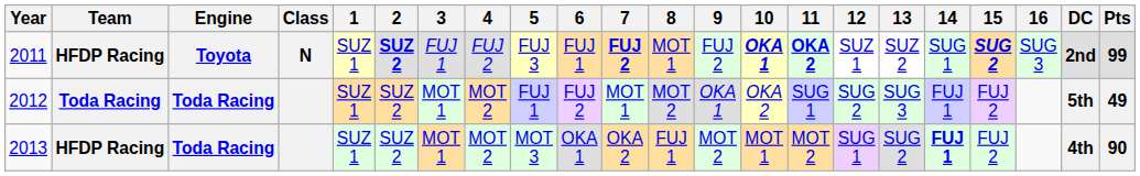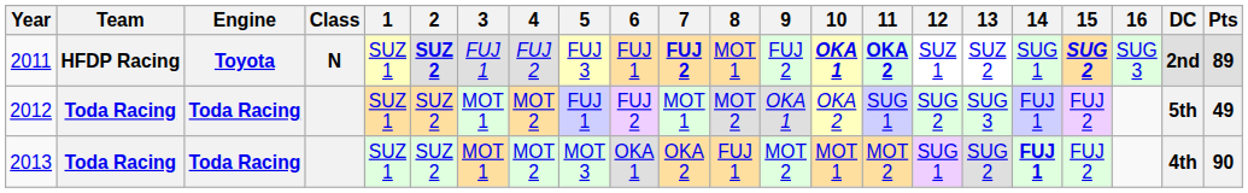 <table class="wikitable" style="text-align:center; font-size:85%">
 <tr>
 <th>Year</th>
 <th>Team</th>
 <th>Engine</th>
 <th>Class</th>
 <th>1</th>
 <th>2</th>
 <th>3</th>
 <th>4</th>
 <th>5</th>
 <th>6</th>
 <th>7</th>
 <th>8</th>
 <th>9</th>
 <th>10</th>
 <th>11</th>
 <th>12</th>
 <th>13</th>
 <th>14</th>
 <th>15</th>
 <th>16</th>
 <th>DC</th>
 <th>Pts</th>
 </tr>
 <tr>
 <td><a href='#'>2011</a></td>
 <th nowrap>HFDP Racing</th>
 <th><a href='#'>Toyota</a></th>
 <th>N</th>
 <td style="background:#FFFFBF;"><a href='#'>SUZ<br>1</a><br></td>
 <td style="background:#DFDFDF;"><strong><a href='#'>SUZ<br>2</a></strong><br></td>
 <td style="background:#DFDFDF;"><em><a href='#'>FUJ<br>1</a></em><br></td>
 <td style="background:#DFDFDF;"><em><a href='#'>FUJ<br>2</a></em><br></td>
 <td style="background:#FFFFBF;"><a href='#'>FUJ<br>3</a><br></td>
 <td style="background:#FFDF9F;"><a href='#'>FUJ<br>1</a><br></td>
 <td style="background:#FFDF9F;"><strong><a href='#'>FUJ<br>2</a></strong><br></td>
 <td style="background:#FFDF9F;"><a href='#'>MOT<br>1</a><br></td>
 <td style="background:#DFFFDF;"><a href='#'>FUJ<br>2</a><br></td>
 <td style="background:#FFFFBF;"><strong><em><a href='#'>OKA<br>1</a></em></strong><br></td>
 <td style="background:#DFFFDF;"><strong><a href='#'>OKA<br>2</a></strong><br></td>
 <td style="background:#FFFFFF;"><a href='#'>SUZ<br>1</a><br></td>
 <td style="background:#FFFFFF;"><a href='#'>SUZ<br>2</a><br></td>
 <td style="background:#DFFFDF;"><a href='#'>SUG<br>1</a><br></td>
 <td style="background:#FFDF9F;"><strong><em><a href='#'>SUG<br>2</a></em></strong><br></td>
 <td style="background:#DFFFDF;"><a href='#'>SUG<br>3</a><br></td>
 <th style="background:#DFDFDF;">2nd</th>
-<th style="background:#DFDFDF;">99</th>
+<th style="background:#DFDFDF;">89</th>
 </tr>
 <tr>
 <td><a href='#'>2012</a></td>
 <th nowrap><a href='#'>Toda Racing</a></th>
 <th nowrap><a href='#'>Toda Racing</a></th>
 <th></th>
 <td style="background:#FFDF9F;"><a href='#'>SUZ<br>1</a><br></td>
 <td style="background:#FFDF9F;"><a href='#'>SUZ<br>2</a><br></td>
 <td style="background:#DFFFDF;"><a href='#'>MOT<br>1</a><br></td>
 <td style="background:#FFDF9F;"><a href='#'>MOT<br>2</a><br></td>
 <td style="background:#CFCFFF;"><a href='#'>FUJ<br>1</a><br></td>
 <td style="background:#EFCFFF;"><a href='#'>FUJ<br>2</a><br></td>
 <td style="background:#DFFFDF;"><a href='#'>MOT<br>1</a><br></td>
 <td style="background:#DFDFDF;"><a href='#'>MOT<br>2</a><br></td>
 <td style="background:#DFDFDF;"><em><a href='#'>OKA<br>1</a></em><br></td>
 <td style="background:#FFFFBF;"><em><a href='#'>OKA<br>2</a></em><br></td>
 <td style="background:#CFCFFF;"><a href='#'>SUG<br>1</a><br></td>
 <td style="background:#DFFFDF;"><a href='#'>SUG<br>2</a><br></td>
 <td style="background:#DFFFDF;"><a href='#'>SUG<br>3</a><br></td>
 <td style="background:#CFCFFF;"><a href='#'>FUJ<br>1</a><br></td>
 <td style="background:#EFCFFF;"><a href='#'>FUJ<br>2</a><br></td>
 <td></td>
 <th>5th</th>
 <th>49</th>
 </tr>
 <tr>
 <td><a href='#'>2013</a></td>
-<th nowrap>HFDP Racing</th>
+<th nowrap><a href='#'>Toda Racing</a></th>
 <th nowrap><a href='#'>Toda Racing</a></th>
 <th></th>
 <td style="background:#DFFFDF;"><a href='#'>SUZ<br>1</a><br></td>
 <td style="background:#DFFFDF;"><a href='#'>SUZ<br>2</a><br></td>
 <td style="background:#FFDF9F;"><a href='#'>MOT<br>1</a><br></td>
 <td style="background:#DFFFDF;"><a href='#'>MOT<br>2</a><br></td>
 <td style="background:#DFFFDF;"><a href='#'>MOT<br>3</a><br></td>
 <td style="background:#DFDFDF;"><a href='#'>OKA<br>1</a><br></td>
 <td style="background:#FFDF9F;"><a href='#'>OKA<br>2</a><br></td>
 <td style="background:#FFDF9F;"><a href='#'>FUJ<br>1</a><br></td>
 <td style="background:#DFFFDF;"><a href='#'>MOT<br>2</a><br></td>
 <td style="background:#FFDF9F;"><a href='#'>MOT<br>1</a><br></td>
 <td style="background:#FFDF9F;"><a href='#'>MOT<br>2</a><br></td>
 <td style="background:#EFCFFF;"><a href='#'>SUG<br>1</a><br></td>
 <td style="background:#DFDFDF;"><a href='#'>SUG<br>2</a><br></td>
 <td style="background:#DFFFDF;"><strong><a href='#'>FUJ<br>1</a><br></strong></td>
 <td style="background:#DFFFDF;"><a href='#'>FUJ<br>2</a><br></td>
 <td></td>
 <th>4th</th>
 <th>90</th>
 </tr>
 </table>
